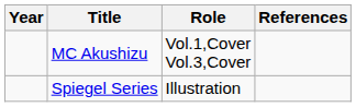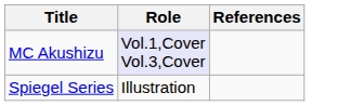 <table class="wikitable">
 <tr>
-<th>Year</th>
 <th>Title</th>
 <th>Role</th>
 <th>References</th>
 </tr>
 <tr>
-<td></td>
 <td><a href='#'>MC Akushizu</a></td>
-<td>Vol.1,Cover<br>Vol.3,Cover</td>
+<td style="background: lavender;">Vol.1,Cover<br>Vol.3,Cover</td>
 <td></td>
 </tr>
 <tr>
-<td></td>
 <td><a href='#'>Spiegel Series</a></td>
 <td>Illustration</td>
 <td></td>
 </tr>
 </table>
